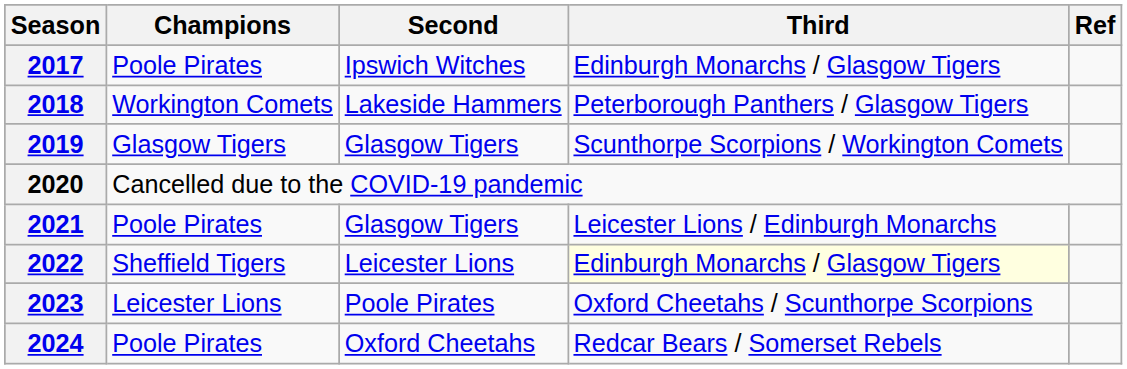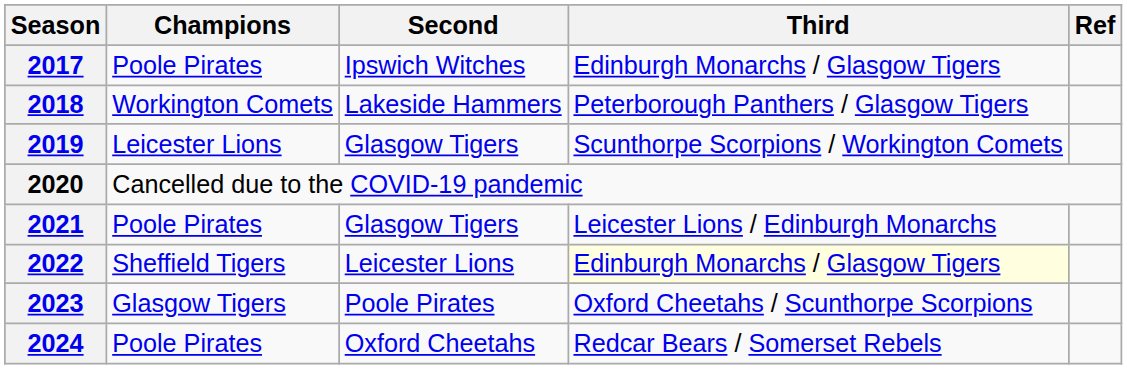 <table class="wikitable" style="font-size: 90%">
 <tr>
 <th>Season</th>
 <th>Champions</th>
 <th>Second</th>
 <th>Third</th>
 <th>Ref</th>
 </tr>
 <tr>
 <th><a href='#'>2017</a></th>
 <td><a href='#'>Poole Pirates</a></td>
 <td><a href='#'>Ipswich Witches</a></td>
 <td><a href='#'>Edinburgh Monarchs</a> / <a href='#'>Glasgow Tigers</a></td>
 <td></td>
 </tr>
 <tr>
 <th><a href='#'>2018</a></th>
 <td><a href='#'>Workington Comets</a></td>
 <td><a href='#'>Lakeside Hammers</a></td>
 <td><a href='#'>Peterborough Panthers</a> / <a href='#'>Glasgow Tigers</a></td>
 <td></td>
 </tr>
 <tr>
 <th><a href='#'>2019</a></th>
-<td><a href='#'>Glasgow Tigers</a></td>
+<td><a href='#'>Leicester Lions</a></td>
 <td><a href='#'>Glasgow Tigers</a></td>
 <td><a href='#'>Scunthorpe Scorpions</a> / <a href='#'>Workington Comets</a></td>
 <td></td>
 </tr>
 <tr>
 <th>2020</th>
 <td colspan="4">Cancelled due to the <a href='#'>COVID-19 pandemic</a></td>
 </tr>
 <tr>
 <th><a href='#'>2021</a></th>
 <td><a href='#'>Poole Pirates</a></td>
 <td><a href='#'>Glasgow Tigers</a></td>
 <td><a href='#'>Leicester Lions</a> / <a href='#'>Edinburgh Monarchs</a></td>
 <td></td>
 </tr>
 <tr>
 <th><a href='#'>2022</a></th>
 <td><a href='#'>Sheffield Tigers</a></td>
 <td><a href='#'>Leicester Lions</a></td>
 <td style="background: lightyellow;"><a href='#'>Edinburgh Monarchs</a> / <a href='#'>Glasgow Tigers</a></td>
 <td></td>
 </tr>
 <tr>
 <th><a href='#'>2023</a></th>
-<td><a href='#'>Leicester Lions</a></td>
+<td><a href='#'>Glasgow Tigers</a></td>
 <td><a href='#'>Poole Pirates</a></td>
 <td><a href='#'>Oxford Cheetahs</a> / <a href='#'>Scunthorpe Scorpions</a></td>
 <td></td>
 </tr>
 <tr>
 <th><a href='#'>2024</a></th>
 <td><a href='#'>Poole Pirates</a></td>
 <td><a href='#'>Oxford Cheetahs</a></td>
 <td><a href='#'>Redcar Bears</a> / <a href='#'>Somerset Rebels</a></td>
 <td></td>
 </tr>
 </table>
